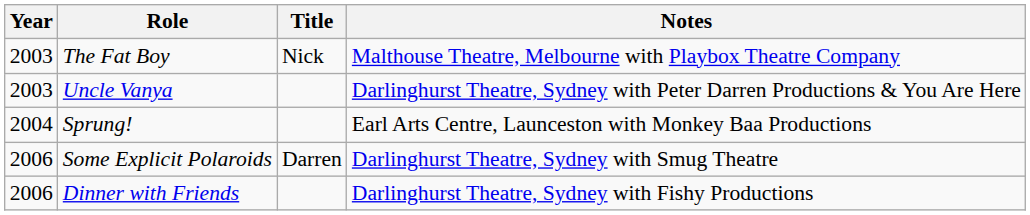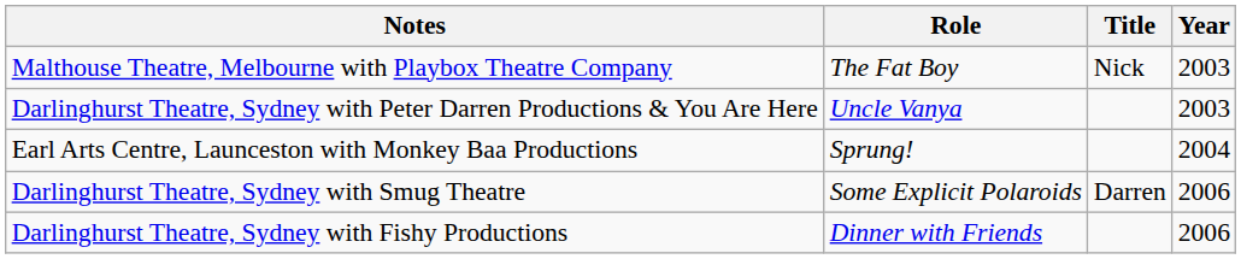 <table class="wikitable">
 <tr>
-<th>Year</th>
+<th>Notes</th>
 <th>Role</th>
 <th>Title</th>
-<th>Notes</th>
+<th>Year</th>
 </tr>
 <tr>
-<td>2003</td>
+<td><a href='#'>Malthouse Theatre, Melbourne</a> with <a href='#'>Playbox Theatre Company</a></td>
 <td><em>The Fat Boy</em></td>
 <td>Nick</td>
-<td><a href='#'>Malthouse Theatre, Melbourne</a> with <a href='#'>Playbox Theatre Company</a></td>
+<td>2003</td>
 </tr>
 <tr>
-<td>2003</td>
+<td><a href='#'>Darlinghurst Theatre, Sydney</a> with Peter Darren Productions & You Are Here</td>
 <td><em><a href='#'>Uncle Vanya</a></em></td>
 <td></td>
-<td><a href='#'>Darlinghurst Theatre, Sydney</a> with Peter Darren Productions & You Are Here</td>
+<td>2003</td>
 </tr>
 <tr>
-<td>2004</td>
+<td>Earl Arts Centre, Launceston with Monkey Baa Productions</td>
 <td><em>Sprung!</em></td>
 <td></td>
-<td>Earl Arts Centre, Launceston with Monkey Baa Productions</td>
+<td>2004</td>
 </tr>
 <tr>
-<td>2006</td>
+<td><a href='#'>Darlinghurst Theatre, Sydney</a> with Smug Theatre</td>
 <td><em>Some Explicit Polaroids</em></td>
 <td>Darren</td>
-<td><a href='#'>Darlinghurst Theatre, Sydney</a> with Smug Theatre</td>
+<td>2006</td>
 </tr>
 <tr>
-<td>2006</td>
+<td><a href='#'>Darlinghurst Theatre, Sydney</a> with Fishy Productions</td>
 <td><em><a href='#'>Dinner with Friends</a></em></td>
 <td></td>
-<td><a href='#'>Darlinghurst Theatre, Sydney</a> with Fishy Productions</td>
+<td>2006</td>
 </tr>
 </table>
